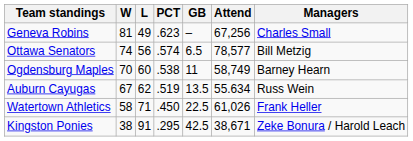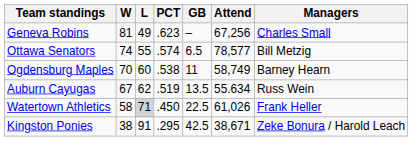 <table class="wikitable">
 <tr>
 <th>Team standings</th>
 <th>W</th>
 <th>L</th>
 <th>PCT</th>
 <th>GB</th>
 <th>Attend</th>
 <th>Managers</th>
 </tr>
 <tr>
 <td><a href='#'>Geneva Robins</a></td>
 <td>81</td>
 <td>49</td>
 <td>.623</td>
 <td>–</td>
 <td>67,256</td>
 <td><a href='#'>Charles Small</a></td>
 </tr>
 <tr>
 <td><a href='#'>Ottawa Senators</a></td>
 <td>74</td>
-<td>56</td>
+<td>55</td>
 <td>.574</td>
 <td>6.5</td>
 <td>78,577</td>
 <td>Bill Metzig</td>
 </tr>
 <tr>
 <td><a href='#'>Ogdensburg Maples</a></td>
 <td>70</td>
 <td>60</td>
 <td>.538</td>
 <td>11</td>
 <td>58,749</td>
 <td>Barney Hearn</td>
 </tr>
 <tr>
 <td><a href='#'>Auburn Cayugas</a></td>
 <td>67</td>
 <td>62</td>
 <td>.519</td>
 <td>13.5</td>
 <td>55.634</td>
 <td>Russ Wein</td>
 </tr>
 <tr>
 <td><a href='#'>Watertown Athletics</a></td>
 <td>58</td>
-<td>71</td>
+<td style="background: lightgrey;">71</td>
 <td>.450</td>
 <td>22.5</td>
 <td>61,026</td>
 <td><a href='#'>Frank Heller</a></td>
 </tr>
 <tr>
 <td><a href='#'>Kingston Ponies</a></td>
 <td>38</td>
 <td>91</td>
 <td>.295</td>
 <td>42.5</td>
 <td>38,671</td>
 <td><a href='#'>Zeke Bonura</a> / Harold Leach</td>
 </tr>
 </table>
